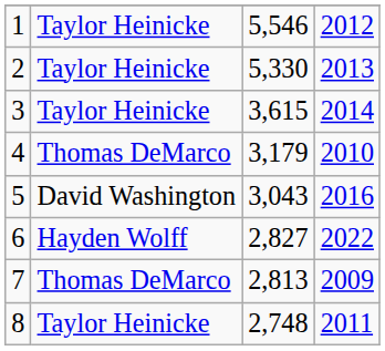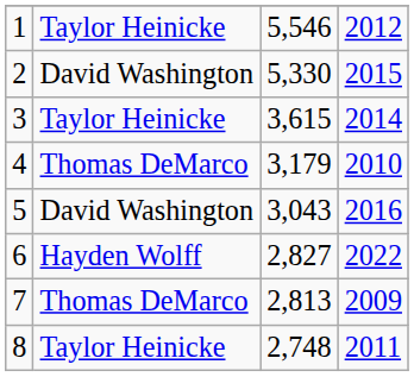 <table class="wikitable">
 <tr>
 </tr>
 <tr>
 <td>1</td>
 <td><a href='#'>Taylor Heinicke</a></td>
 <td><abbr>5,546</abbr></td>
 <td><a href='#'>2012</a></td>
 </tr>
 <tr>
 <td>2</td>
-<td><a href='#'>Taylor Heinicke</a></td>
+<td>David Washington</td>
 <td><abbr>5,330</abbr></td>
-<td><a href='#'>2013</a></td>
+<td><a href='#'>2015</a></td>
 </tr>
 <tr>
 <td>3</td>
 <td><a href='#'>Taylor Heinicke</a></td>
 <td><abbr>3,615</abbr></td>
 <td><a href='#'>2014</a></td>
 </tr>
 <tr>
 <td>4</td>
 <td><a href='#'>Thomas DeMarco</a></td>
 <td><abbr>3,179</abbr></td>
 <td><a href='#'>2010</a></td>
 </tr>
 <tr>
 <td>5</td>
 <td>David Washington</td>
 <td><abbr>3,043</abbr></td>
 <td><a href='#'>2016</a></td>
 </tr>
 <tr>
 <td>6</td>
 <td><a href='#'>Hayden Wolff</a></td>
 <td><abbr>2,827</abbr></td>
 <td><a href='#'>2022</a></td>
 </tr>
 <tr>
 <td>7</td>
 <td><a href='#'>Thomas DeMarco</a></td>
 <td><abbr>2,813</abbr></td>
 <td><a href='#'>2009</a></td>
 </tr>
 <tr>
 <td>8</td>
 <td><a href='#'>Taylor Heinicke</a></td>
 <td><abbr>2,748</abbr></td>
 <td><a href='#'>2011</a></td>
 </tr>
 </table>
